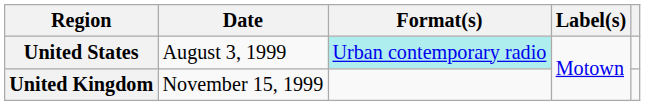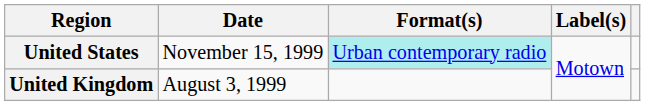 <table class="wikitable plainrowheaders">
 <tr>
 <th scope="col">Region</th>
 <th scope="col">Date</th>
 <th scope="col">Format(s)</th>
 <th scope="col">Label(s)</th>
 <th scope="col"></th>
 </tr>
 <tr>
 <th scope="row">United States</th>
-<td>August 3, 1999</td>
+<td>November 15, 1999</td>
 <td style="background: paleturquoise;"><a href='#'>Urban contemporary radio</a></td>
 <td rowspan="2"><a href='#'>Motown</a></td>
 <td align="center"></td>
 </tr>
 <tr>
 <th scope="row">United Kingdom</th>
-<td>November 15, 1999</td>
+<td>August 3, 1999</td>
 <td></td>
 <td align="center"></td>
 </tr>
 </table>
